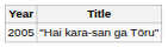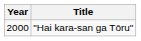 <table class="wikitable">
 <tr>
 <th>Year</th>
 <th>Title</th>
 </tr>
 <tr>
-<td>2005</td>
+<td>2000</td>
 <td>"Hai kara-san ga Tōru"</td>
 </tr>
 </table>
